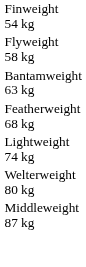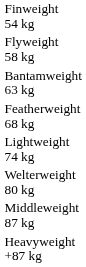 <table>
 <tr>
 <td rowspan=2>Finweight<br>54 kg</td>
 <td rowspan=2></td>
 <td rowspan=2></td>
 <td></td>
 </tr>
 <tr>
 <td></td>
 </tr>
 <tr>
 <td rowspan=2>Flyweight<br>58 kg</td>
 <td rowspan=2></td>
 <td rowspan=2></td>
 <td></td>
 </tr>
 <tr>
 <td></td>
 </tr>
 <tr>
 <td rowspan=2>Bantamweight<br>63 kg</td>
 <td rowspan=2></td>
 <td rowspan=2></td>
 <td></td>
 </tr>
 <tr>
 <td></td>
 </tr>
 <tr>
 <td rowspan=2>Featherweight<br>68 kg</td>
 <td rowspan=2></td>
 <td rowspan=2></td>
 <td></td>
 </tr>
 <tr>
 <td></td>
 </tr>
 <tr>
 <td rowspan=2>Lightweight<br>74 kg</td>
 <td rowspan=2></td>
 <td rowspan=2></td>
 <td></td>
 </tr>
 <tr>
 <td></td>
 </tr>
 <tr>
 <td rowspan=2>Welterweight<br>80 kg</td>
 <td rowspan=2></td>
 <td rowspan=2></td>
 <td></td>
 </tr>
 <tr>
 <td></td>
 </tr>
 <tr>
 <td rowspan=2>Middleweight<br>87 kg</td>
 <td rowspan=2></td>
 <td rowspan=2></td>
 <td></td>
 </tr>
 <tr>
 <td></td>
 </tr>
+<tr>
+<td>Heavyweight<br>+87 kg</td>
+<td></td>
+<td></td>
+<td></td>
+</tr>
 </table>
